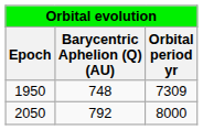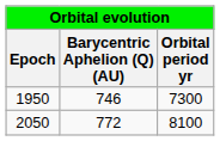 <table class=wikitable style="text-align:center; font-size:11px; float:right; margin:2px">
 <tr bgcolor= style="font-size: smaller;">
 <td colspan="8" style="text-align:center;"><strong>Orbital evolution</strong></td>
 </tr>
 <tr>
 <th>Epoch</th>
 <th>Barycentric<br>Aphelion (Q)<br>(AU)</th>
 <th>Orbital<br>period<br>yr</th>
 </tr>
 <tr>
 <td>1950</td>
-<td>748</td>
-<td>7309</td>
+<td>746</td>
+<td>7300</td>
 </tr>
 <tr>
 <td>2050</td>
-<td>792</td>
-<td>8000</td>
+<td>772</td>
+<td>8100</td>
 </tr>
 </table>
